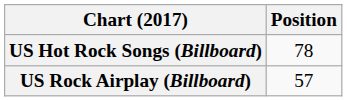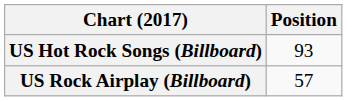 <table class="wikitable plainrowheaders" style="text-align:center">
 <tr>
 <th scope="col">Chart (2017)</th>
 <th scope="col">Position</th>
 </tr>
 <tr>
 <th scope="row">US Hot Rock Songs (<em>Billboard</em>)</th>
-<td>78</td>
+<td>93</td>
 </tr>
 <tr>
 <th scope="row">US Rock Airplay (<em>Billboard</em>)</th>
 <td>57</td>
 </tr>
 </table>
